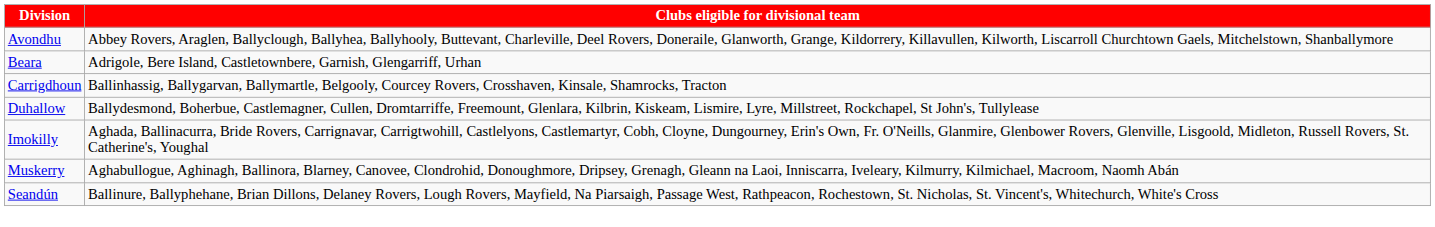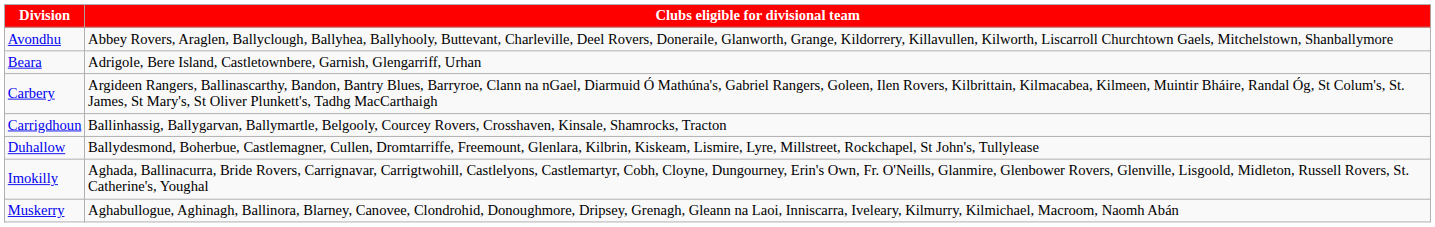 <table class="wikitable sortable">
 <tr>
 <th style="background:red;color:white">Division</th>
 <th style="background:red;color:white">Clubs eligible for divisional team</th>
 </tr>
 <tr>
 <td><a href='#'>Avondhu</a></td>
 <td>Abbey Rovers, Araglen, Ballyclough, Ballyhea, Ballyhooly, Buttevant, Charleville, Deel Rovers, Doneraile, Glanworth, Grange, Kildorrery, Killavullen, Kilworth, Liscarroll Churchtown Gaels, Mitchelstown, Shanballymore</td>
 </tr>
 <tr>
 <td><a href='#'>Beara</a></td>
 <td>Adrigole, Bere Island, Castletownbere, Garnish, Glengarriff, Urhan</td>
+</tr>
+<tr>
+<td><a href='#'>Carbery</a></td>
+<td>Argideen Rangers, Ballinascarthy, Bandon, Bantry Blues, Barryroe, Clann na nGael, Diarmuid Ó Mathúna's, Gabriel Rangers, Goleen, Ilen Rovers, Kilbrittain, Kilmacabea, Kilmeen, Muintir Bháire, Randal Óg, St Colum's, St. James, St Mary's, St Oliver Plunkett's, Tadhg MacCarthaigh</td>
 </tr>
 <tr>
 <td><a href='#'>Carrigdhoun</a></td>
 <td>Ballinhassig, Ballygarvan, Ballymartle, Belgooly, Courcey Rovers, Crosshaven, Kinsale, Shamrocks, Tracton</td>
 </tr>
 <tr>
 <td><a href='#'>Duhallow</a></td>
 <td>Ballydesmond, Boherbue, Castlemagner, Cullen, Dromtarriffe, Freemount, Glenlara, Kilbrin, Kiskeam, Lismire, Lyre, Millstreet, Rockchapel, St John's, Tullylease</td>
 </tr>
 <tr>
 <td><a href='#'>Imokilly</a></td>
 <td>Aghada, Ballinacurra, Bride Rovers, Carrignavar, Carrigtwohill, Castlelyons, Castlemartyr, Cobh, Cloyne, Dungourney, Erin's Own, Fr. O'Neills, Glanmire, Glenbower Rovers, Glenville, Lisgoold, Midleton, Russell Rovers, St. Catherine's, Youghal</td>
 </tr>
 <tr>
 <td><a href='#'>Muskerry</a></td>
 <td>Aghabullogue, Aghinagh, Ballinora, Blarney, Canovee, Clondrohid, Donoughmore, Dripsey, Grenagh, Gleann na Laoi, Inniscarra, Iveleary, Kilmurry, Kilmichael, Macroom, Naomh Abán</td>
 </tr>
-<tr>
-<td><a href='#'>Seandún</a></td>
-<td>Ballinure, Ballyphehane, Brian Dillons, Delaney Rovers, Lough Rovers, Mayfield, Na Piarsaigh, Passage West, Rathpeacon, Rochestown, St. Nicholas, St. Vincent's, Whitechurch, White's Cross</td>
-</tr>
 </table>
